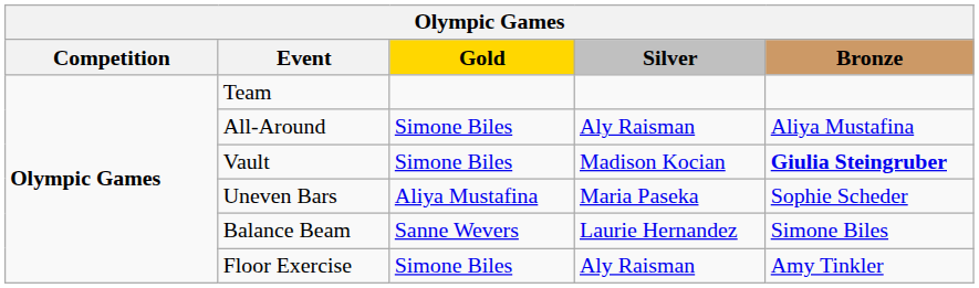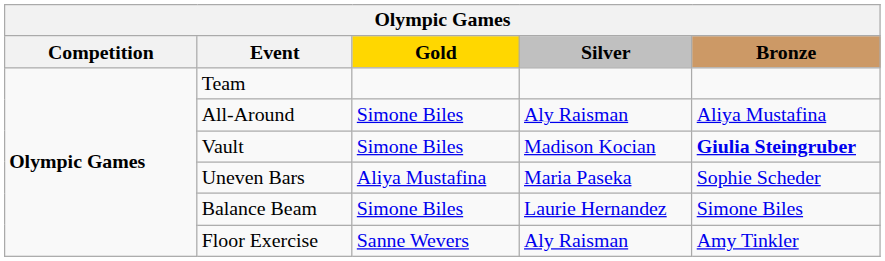 <table class="wikitable" style="width:80%;">
 <tr>
 <th colspan=5>Olympic Games</th>
 </tr>
 <tr>
 <th style="text-align:center; width:5%;">Competition</th>
 <th style="text-align:center; width:5%;">Event</th>
 <td style="text-align:center; width:5%; background:gold;"><strong>Gold</strong></td>
 <td style="text-align:center; width:5%; background:silver;"><strong>Silver</strong></td>
 <td style="text-align:center; width:5%; background:#c96;"><strong>Bronze</strong></td>
 </tr>
 <tr>
 <td rowspan=6><strong>Olympic Games</strong></td>
 <td>Team</td>
 <td></td>
 <td></td>
 <td></td>
 </tr>
 <tr>
 <td>All-Around</td>
 <td> <a href='#'>Simone Biles</a></td>
 <td> <a href='#'>Aly Raisman</a></td>
 <td> <a href='#'>Aliya Mustafina</a></td>
 </tr>
 <tr>
 <td>Vault</td>
 <td> <a href='#'>Simone Biles</a></td>
 <td> <a href='#'>Madison Kocian</a></td>
 <td><strong> <a href='#'>Giulia Steingruber</a></strong></td>
 </tr>
 <tr>
 <td>Uneven Bars</td>
 <td> <a href='#'>Aliya Mustafina</a></td>
 <td> <a href='#'>Maria Paseka</a></td>
 <td> <a href='#'>Sophie Scheder</a></td>
 </tr>
 <tr>
 <td>Balance Beam</td>
-<td> <a href='#'>Sanne Wevers</a></td>
+<td> <a href='#'>Simone Biles</a></td>
 <td> <a href='#'>Laurie Hernandez</a></td>
 <td> <a href='#'>Simone Biles</a></td>
 </tr>
 <tr>
 <td>Floor Exercise</td>
-<td> <a href='#'>Simone Biles</a></td>
+<td> <a href='#'>Sanne Wevers</a></td>
 <td> <a href='#'>Aly Raisman</a></td>
 <td> <a href='#'>Amy Tinkler</a></td>
 </tr>
 </table>
